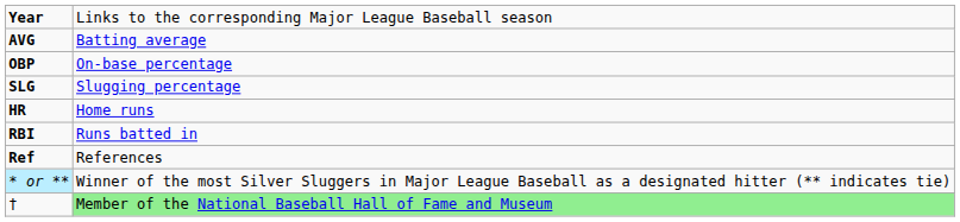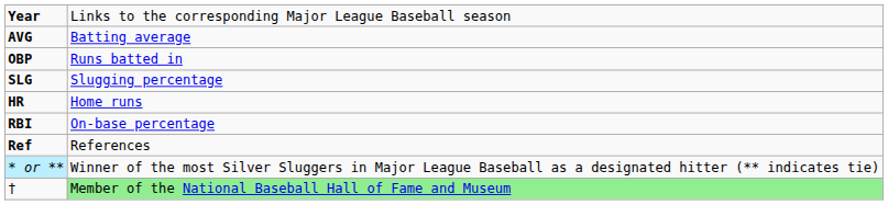 <table class="wikitable" border="1">
 <tr>
 <td><strong>Year</strong></td>
 <td>Links to the corresponding Major League Baseball season</td>
 </tr>
 <tr>
 <td><strong>AVG</strong></td>
 <td><a href='#'>Batting average</a></td>
 </tr>
 <tr>
 <td><strong>OBP</strong></td>
-<td><a href='#'>On-base percentage</a></td>
+<td><a href='#'>Runs batted in</a></td>
 </tr>
 <tr>
 <td><strong>SLG</strong></td>
 <td><a href='#'>Slugging percentage</a></td>
 </tr>
 <tr>
 <td><strong>HR</strong></td>
 <td><a href='#'>Home runs</a></td>
 </tr>
 <tr>
 <td><strong>RBI</strong></td>
-<td><a href='#'>Runs batted in</a></td>
+<td><a href='#'>On-base percentage</a></td>
 </tr>
 <tr>
 <td><strong>Ref</strong></td>
 <td>References</td>
 </tr>
 <tr>
 <td bgcolor="#bbeeff">* <em>or</em> **</td>
 <td>Winner of the most Silver Sluggers in Major League Baseball as a designated hitter (** indicates tie)</td>
 </tr>
 <tr>
 <td>†</td>
 <td style="background: lightgreen;">Member of the <a href='#'>National Baseball Hall of Fame and Museum</a></td>
 </tr>
 </table>
